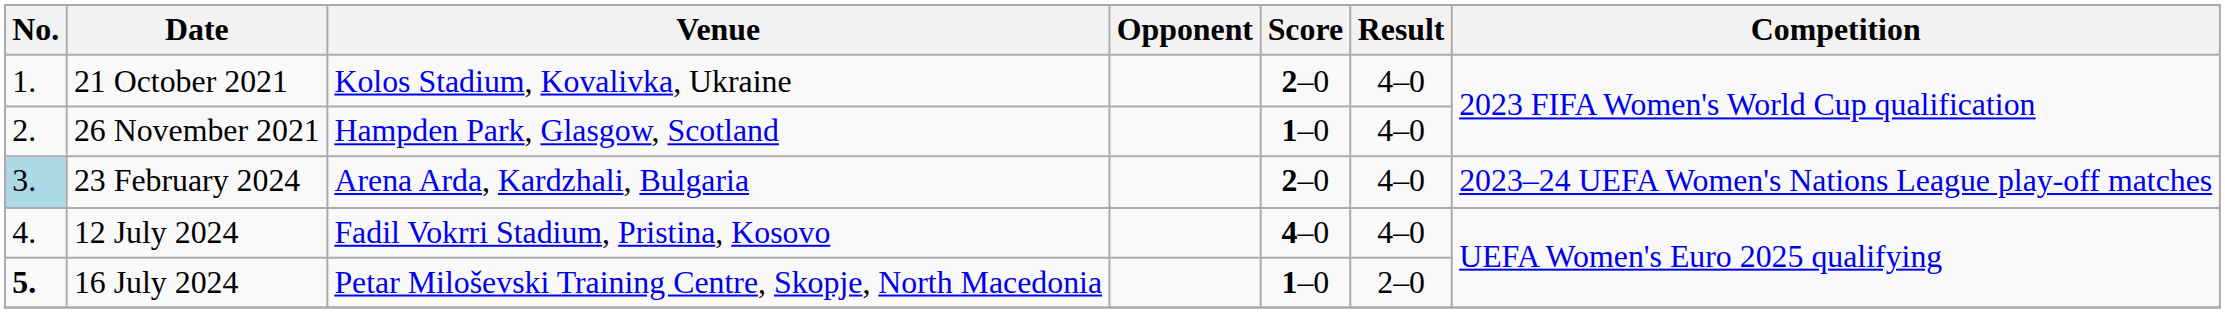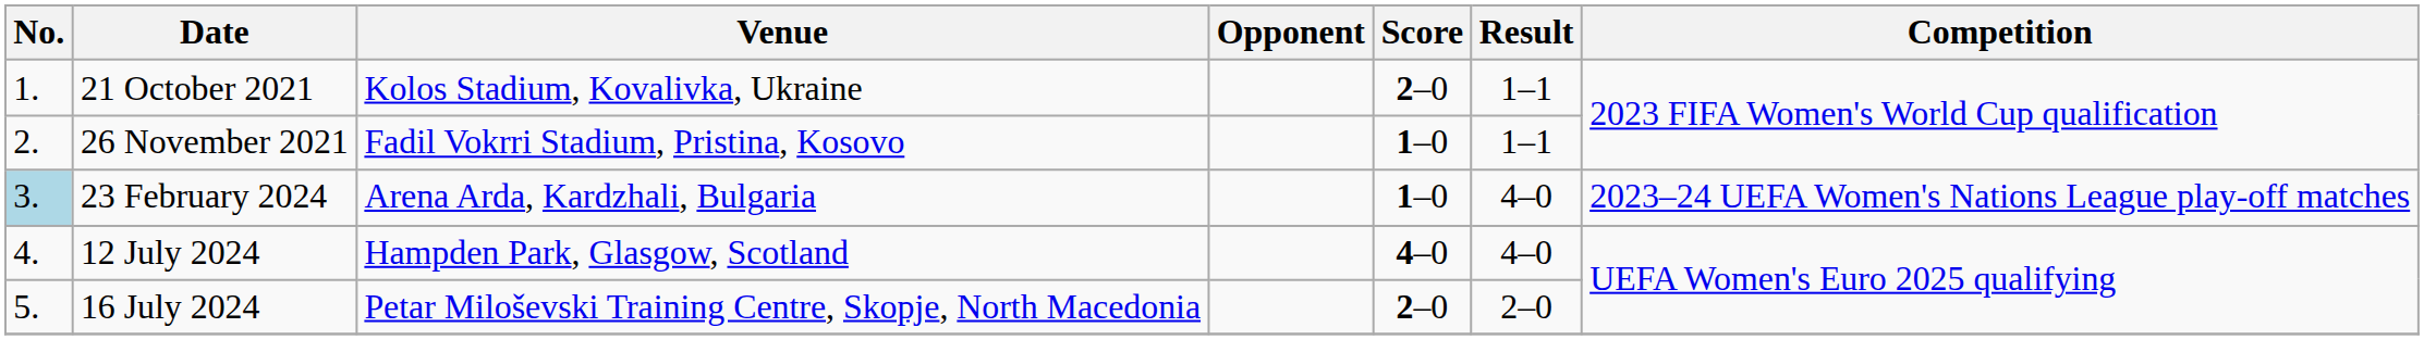 <table class="wikitable">
 <tr>
 <th>No.</th>
 <th>Date</th>
 <th>Venue</th>
 <th>Opponent</th>
 <th>Score</th>
 <th>Result</th>
 <th>Competition</th>
 </tr>
 <tr>
 <td>1.</td>
 <td>21 October 2021</td>
 <td><a href='#'>Kolos Stadium</a>, <a href='#'>Kovalivka</a>, Ukraine</td>
 <td></td>
 <td align=center><strong>2</strong>–0</td>
-<td align=center>4–0</td>
+<td align=center>1–1</td>
 <td rowspan=2><a href='#'>2023 FIFA Women's World Cup qualification</a></td>
 </tr>
 <tr>
 <td>2.</td>
 <td>26 November 2021</td>
-<td><a href='#'>Hampden Park</a>, <a href='#'>Glasgow</a>, <a href='#'>Scotland</a></td>
+<td><a href='#'>Fadil Vokrri Stadium</a>, <a href='#'>Pristina</a>, <a href='#'>Kosovo</a></td>
 <td></td>
 <td align=center><strong>1</strong>–0</td>
-<td align=center>4–0</td>
+<td align=center>1–1</td>
 </tr>
 <tr>
 <td style="background: lightblue;">3.</td>
 <td>23 February 2024</td>
 <td><a href='#'>Arena Arda</a>, <a href='#'>Kardzhali</a>, <a href='#'>Bulgaria</a></td>
 <td></td>
-<td align=center><strong>2</strong>–0</td>
+<td align=center><strong>1</strong>–0</td>
 <td align=center>4–0</td>
 <td><a href='#'>2023–24 UEFA Women's Nations League play-off matches</a></td>
 </tr>
 <tr>
 <td>4.</td>
 <td>12 July 2024</td>
-<td><a href='#'>Fadil Vokrri Stadium</a>, <a href='#'>Pristina</a>, <a href='#'>Kosovo</a></td>
+<td><a href='#'>Hampden Park</a>, <a href='#'>Glasgow</a>, <a href='#'>Scotland</a></td>
 <td></td>
 <td align=center><strong>4</strong>–0</td>
 <td align=center>4–0</td>
 <td rowspan=2><a href='#'>UEFA Women's Euro 2025 qualifying</a></td>
 </tr>
 <tr>
-<td><strong>5.</strong></td>
+<td>5.</td>
 <td>16 July 2024</td>
 <td><a href='#'>Petar Miloševski Training Centre</a>, <a href='#'>Skopje</a>, <a href='#'>North Macedonia</a></td>
 <td></td>
-<td align=center><strong>1</strong>–0</td>
+<td align=center><strong>2</strong>–0</td>
 <td align=center>2–0</td>
 </tr>
 <tr>
 </tr>
 </table>
